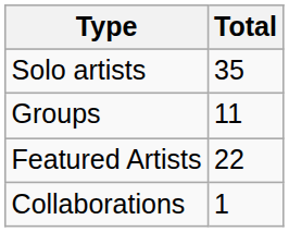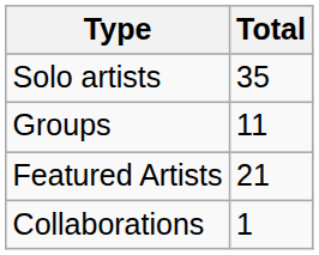 <table class="wikitable sortable" style="font-size:97%;">
 <tr>
 <th>Type</th>
 <th>Total</th>
 </tr>
 <tr>
 <td>Solo artists</td>
 <td>35</td>
 </tr>
 <tr>
 <td>Groups</td>
 <td>11</td>
 </tr>
 <tr>
 <td>Featured Artists</td>
-<td>22</td>
+<td>21</td>
 </tr>
 <tr>
 <td>Collaborations</td>
 <td>1</td>
 </tr>
 </table>
